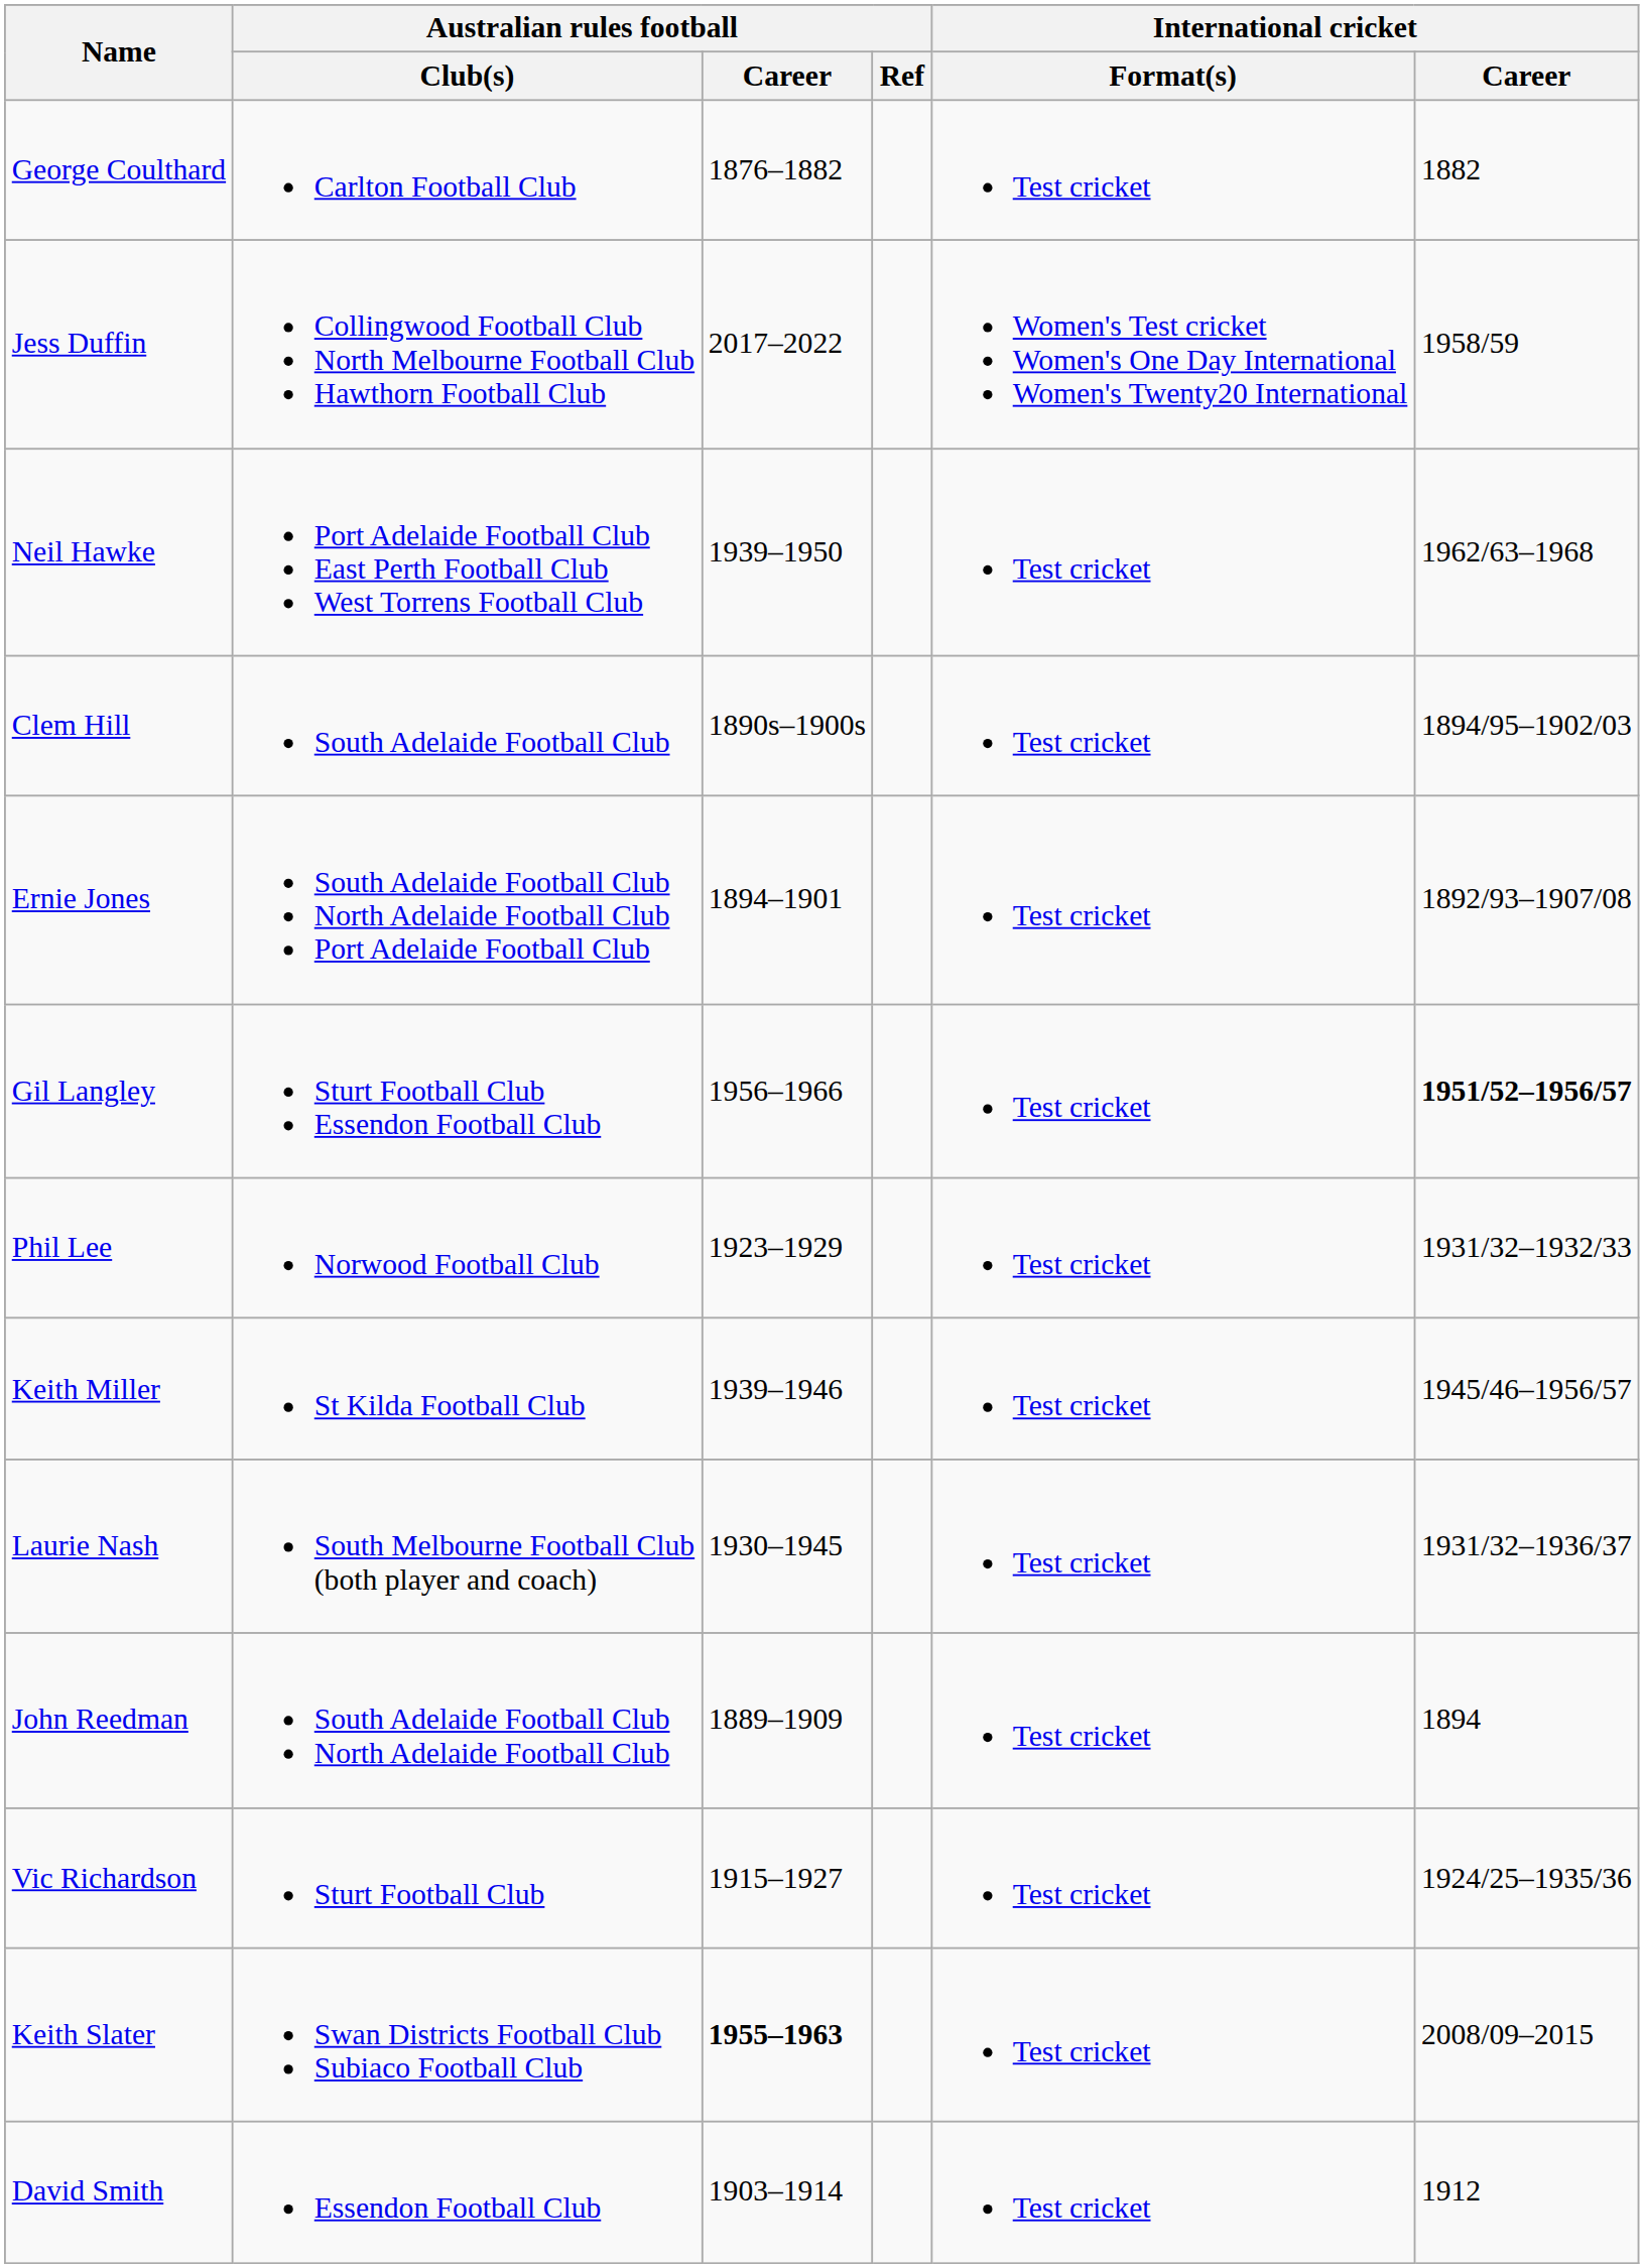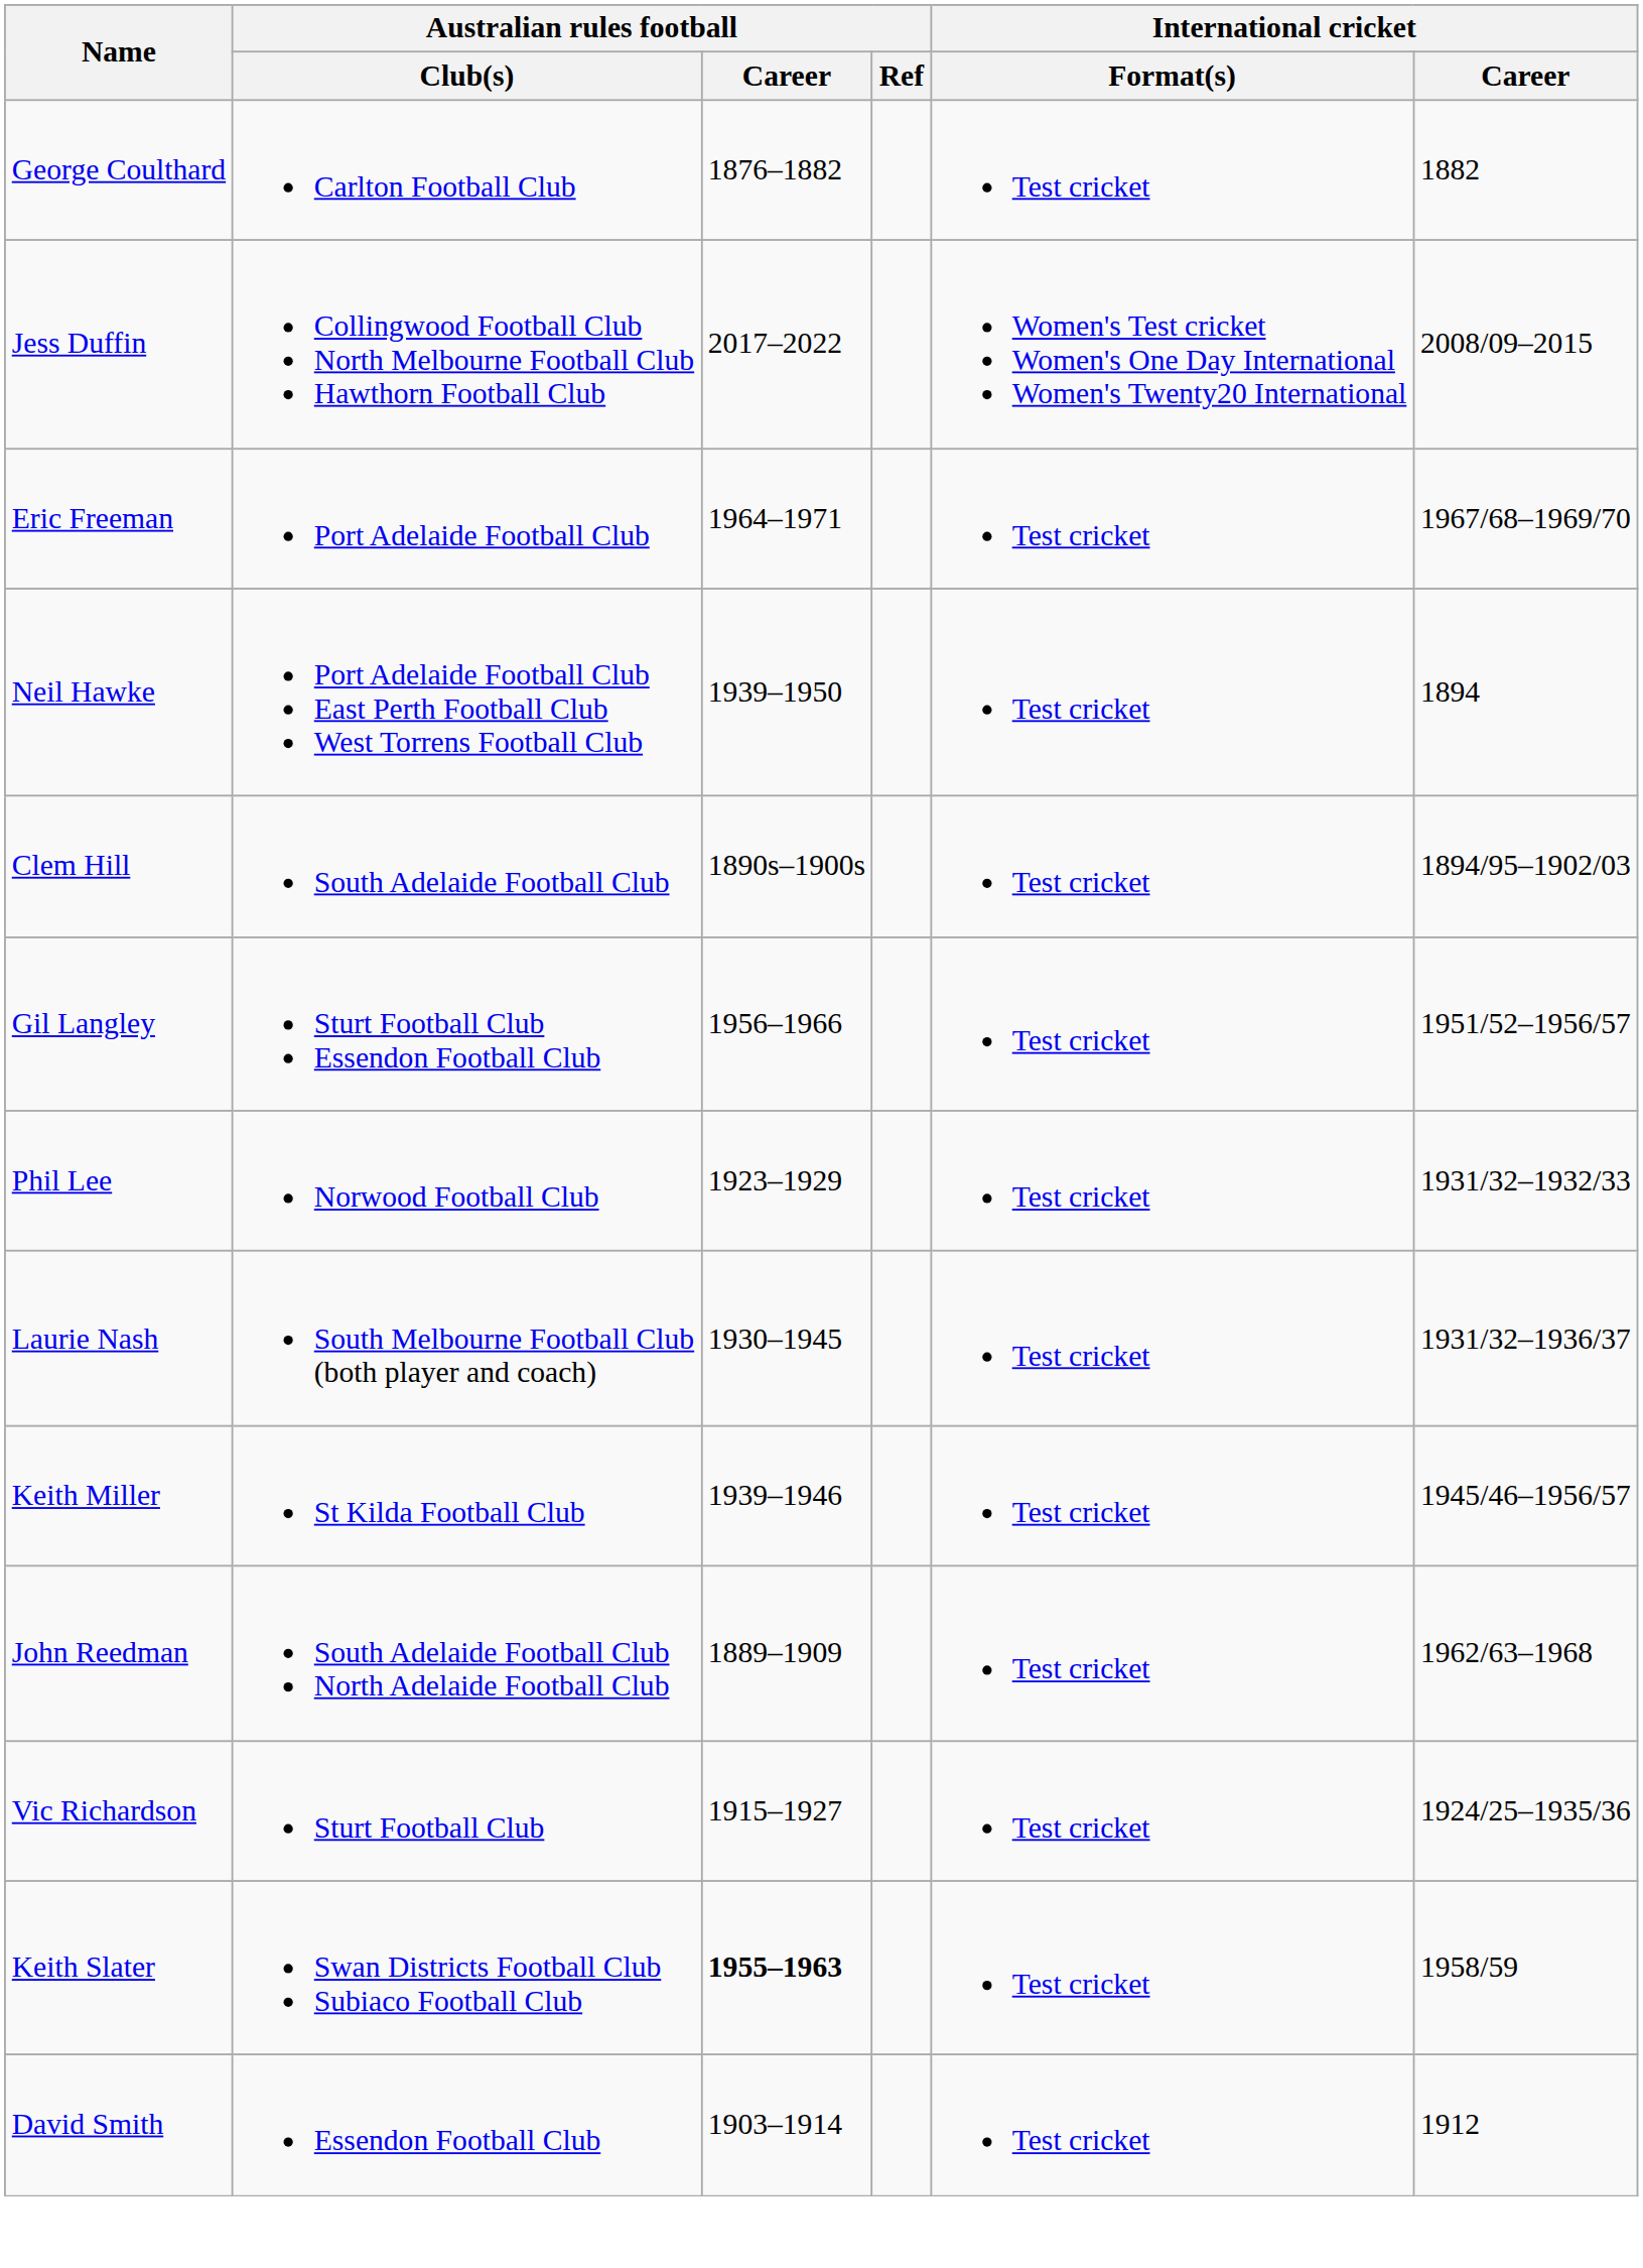 <table class=wikitable>
 <tr>
 <th rowspan=2>Name</th>
 <th colspan=3>Australian rules football</th>
 <th colspan=2>International cricket</th>
 </tr>
 <tr>
 <th>Club(s)</th>
 <th>Career</th>
 <th>Ref</th>
 <th>Format(s)</th>
 <th>Career</th>
 </tr>
 <tr>
 <td><a href='#'>George Coulthard</a></td>
 <td><br><ul><li><a href='#'>Carlton Football Club</a></li></ul></td>
 <td>1876–1882</td>
 <td></td>
 <td><br><ul><li><a href='#'>Test cricket</a></li></ul></td>
 <td>1882</td>
 </tr>
 <tr>
 <td><a href='#'>Jess Duffin</a></td>
 <td><br><ul><li><a href='#'>Collingwood Football Club</a></li><li><a href='#'>North Melbourne Football Club</a></li><li><a href='#'>Hawthorn Football Club</a></li></ul></td>
 <td>2017–2022</td>
 <td></td>
 <td><br><ul><li><a href='#'>Women's Test cricket</a></li><li><a href='#'>Women's One Day International</a></li><li><a href='#'>Women's Twenty20 International</a></li></ul></td>
-<td>1958/59</td>
+<td>2008/09–2015</td>
+</tr>
+<tr>
+<td><a href='#'>Eric Freeman</a></td>
+<td><br><ul><li><a href='#'>Port Adelaide Football Club</a></li></ul></td>
+<td>1964–1971</td>
+<td></td>
+<td><br><ul><li><a href='#'>Test cricket</a></li></ul></td>
+<td>1967/68–1969/70</td>
 </tr>
 <tr>
 <td><a href='#'>Neil Hawke</a></td>
 <td><br><ul><li><a href='#'>Port Adelaide Football Club</a></li><li><a href='#'>East Perth Football Club</a></li><li><a href='#'>West Torrens Football Club</a></li></ul></td>
 <td>1939–1950</td>
 <td></td>
 <td><br><ul><li><a href='#'>Test cricket</a></li></ul></td>
-<td>1962/63–1968</td>
+<td>1894</td>
 </tr>
 <tr>
 <td><a href='#'>Clem Hill</a></td>
 <td><br><ul><li><a href='#'>South Adelaide Football Club</a></li></ul></td>
 <td>1890s–1900s</td>
 <td></td>
 <td><br><ul><li><a href='#'>Test cricket</a></li></ul></td>
 <td>1894/95–1902/03</td>
 </tr>
 <tr>
-<td><a href='#'>Ernie Jones</a></td>
-<td><br><ul><li><a href='#'>South Adelaide Football Club</a></li><li><a href='#'>North Adelaide Football Club</a></li><li><a href='#'>Port Adelaide Football Club</a></li></ul></td>
-<td>1894–1901</td>
-<td></td>
-<td><br><ul><li><a href='#'>Test cricket</a></li></ul></td>
-<td>1892/93–1907/08</td>
-</tr>
-<tr>
 <td><a href='#'>Gil Langley</a></td>
 <td><br><ul><li><a href='#'>Sturt Football Club</a></li><li><a href='#'>Essendon Football Club</a></li></ul></td>
 <td>1956–1966</td>
 <td></td>
 <td><br><ul><li><a href='#'>Test cricket</a></li></ul></td>
-<td><strong>1951/52–1956/57</strong></td>
+<td>1951/52–1956/57</td>
 </tr>
 <tr>
 <td><a href='#'>Phil Lee</a></td>
 <td><br><ul><li><a href='#'>Norwood Football Club</a></li></ul></td>
 <td>1923–1929</td>
 <td></td>
 <td><br><ul><li><a href='#'>Test cricket</a></li></ul></td>
 <td>1931/32–1932/33</td>
 </tr>
 <tr>
+<td><a href='#'>Laurie Nash</a></td>
+<td><br><ul><li><a href='#'>South Melbourne Football Club</a> <br> (both player and coach)</li></ul></td>
+<td>1930–1945</td>
+<td></td>
+<td><br><ul><li><a href='#'>Test cricket</a></li></ul></td>
+<td>1931/32–1936/37</td>
+</tr>
+<tr>
 <td><a href='#'>Keith Miller</a></td>
 <td><br><ul><li><a href='#'>St Kilda Football Club</a></li></ul></td>
 <td>1939–1946</td>
 <td></td>
 <td><br><ul><li><a href='#'>Test cricket</a></li></ul></td>
 <td>1945/46–1956/57</td>
 </tr>
 <tr>
-<td><a href='#'>Laurie Nash</a></td>
-<td><br><ul><li><a href='#'>South Melbourne Football Club</a> <br> (both player and coach)</li></ul></td>
-<td>1930–1945</td>
-<td></td>
-<td><br><ul><li><a href='#'>Test cricket</a></li></ul></td>
-<td>1931/32–1936/37</td>
-</tr>
-<tr>
 <td><a href='#'>John Reedman</a></td>
 <td><br><ul><li><a href='#'>South Adelaide Football Club</a></li><li><a href='#'>North Adelaide Football Club</a></li></ul></td>
 <td>1889–1909</td>
 <td></td>
 <td><br><ul><li><a href='#'>Test cricket</a></li></ul></td>
-<td>1894</td>
+<td>1962/63–1968</td>
 </tr>
 <tr>
 <td><a href='#'>Vic Richardson</a></td>
 <td><br><ul><li><a href='#'>Sturt Football Club</a></li></ul></td>
 <td>1915–1927</td>
 <td></td>
 <td><br><ul><li><a href='#'>Test cricket</a></li></ul></td>
 <td>1924/25–1935/36</td>
 </tr>
 <tr>
 <td><a href='#'>Keith Slater</a></td>
 <td><br><ul><li><a href='#'>Swan Districts Football Club</a></li><li><a href='#'>Subiaco Football Club</a></li></ul></td>
 <td><strong>1955–1963</strong></td>
 <td></td>
 <td><br><ul><li><a href='#'>Test cricket</a></li></ul></td>
-<td>2008/09–2015</td>
+<td>1958/59</td>
 </tr>
 <tr>
 <td><a href='#'>David Smith</a></td>
 <td><br><ul><li><a href='#'>Essendon Football Club</a></li></ul></td>
 <td>1903–1914</td>
 <td></td>
 <td><br><ul><li><a href='#'>Test cricket</a></li></ul></td>
 <td>1912</td>
 </tr>
 </table>
